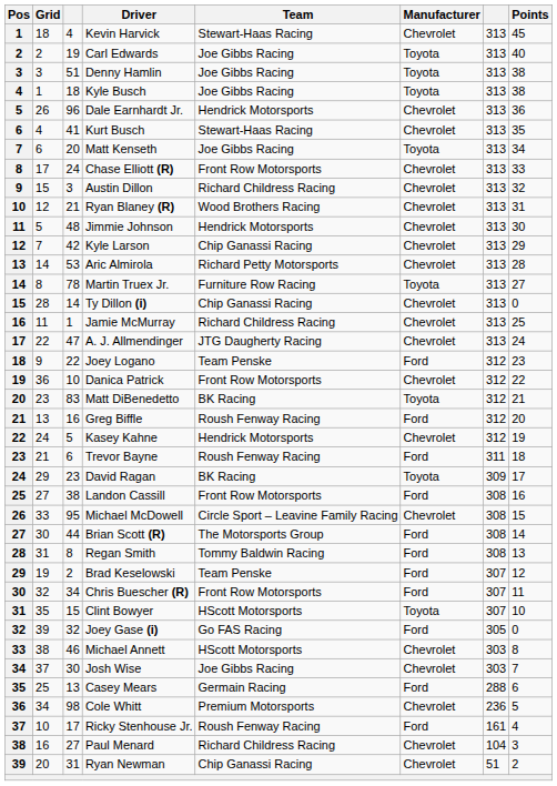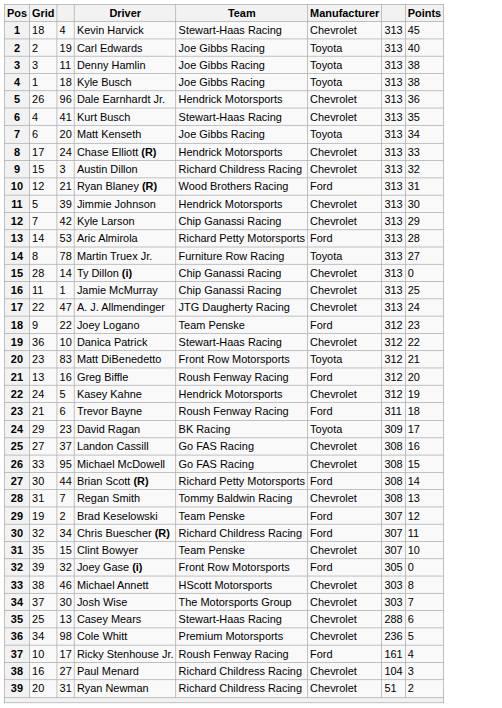 <table class="wikitable" style="font-size:95%">
 <tr>
 <th>Pos</th>
 <th>Grid</th>
 <th></th>
 <th>Driver</th>
 <th>Team</th>
 <th>Manufacturer</th>
 <th></th>
 <th>Points</th>
 </tr>
 <tr>
 <th>1</th>
 <td>18</td>
 <td>4</td>
 <td>Kevin Harvick</td>
 <td>Stewart-Haas Racing</td>
 <td>Chevrolet</td>
 <td>313</td>
 <td>45</td>
 </tr>
 <tr>
 <th>2</th>
 <td>2</td>
 <td>19</td>
 <td>Carl Edwards</td>
 <td>Joe Gibbs Racing</td>
 <td>Toyota</td>
 <td>313</td>
 <td>40</td>
 </tr>
 <tr>
 <th>3</th>
 <td>3</td>
-<td>51</td>
+<td>11</td>
 <td>Denny Hamlin</td>
 <td>Joe Gibbs Racing</td>
 <td>Toyota</td>
 <td>313</td>
 <td>38</td>
 </tr>
 <tr>
 <th>4</th>
 <td>1</td>
 <td>18</td>
 <td>Kyle Busch</td>
 <td>Joe Gibbs Racing</td>
 <td>Toyota</td>
 <td>313</td>
 <td>38</td>
 </tr>
 <tr>
 <th>5</th>
 <td>26</td>
 <td>96</td>
 <td>Dale Earnhardt Jr.</td>
 <td>Hendrick Motorsports</td>
 <td>Chevrolet</td>
 <td>313</td>
 <td>36</td>
 </tr>
 <tr>
 <th>6</th>
 <td>4</td>
 <td>41</td>
 <td>Kurt Busch</td>
 <td>Stewart-Haas Racing</td>
 <td>Chevrolet</td>
 <td>313</td>
 <td>35</td>
 </tr>
 <tr>
 <th>7</th>
 <td>6</td>
 <td>20</td>
 <td>Matt Kenseth</td>
 <td>Joe Gibbs Racing</td>
 <td>Toyota</td>
 <td>313</td>
 <td>34</td>
 </tr>
 <tr>
 <th>8</th>
 <td>17</td>
 <td>24</td>
 <td>Chase Elliott <strong>(R)</strong></td>
-<td>Front Row Motorsports</td>
+<td>Hendrick Motorsports</td>
 <td>Chevrolet</td>
 <td>313</td>
 <td>33</td>
 </tr>
 <tr>
 <th>9</th>
 <td>15</td>
 <td>3</td>
 <td>Austin Dillon</td>
 <td>Richard Childress Racing</td>
 <td>Chevrolet</td>
 <td>313</td>
 <td>32</td>
 </tr>
 <tr>
 <th>10</th>
 <td>12</td>
 <td>21</td>
 <td>Ryan Blaney <strong>(R)</strong></td>
 <td>Wood Brothers Racing</td>
-<td>Chevrolet</td>
+<td>Ford</td>
 <td>313</td>
 <td>31</td>
 </tr>
 <tr>
 <th>11</th>
 <td>5</td>
-<td>48</td>
+<td>39</td>
 <td>Jimmie Johnson</td>
 <td>Hendrick Motorsports</td>
 <td>Chevrolet</td>
 <td>313</td>
 <td>30</td>
 </tr>
 <tr>
 <th>12</th>
 <td>7</td>
 <td>42</td>
 <td>Kyle Larson</td>
 <td>Chip Ganassi Racing</td>
 <td>Chevrolet</td>
 <td>313</td>
 <td>29</td>
 </tr>
 <tr>
 <th>13</th>
 <td>14</td>
 <td>53</td>
 <td>Aric Almirola</td>
 <td>Richard Petty Motorsports</td>
-<td>Chevrolet</td>
+<td>Ford</td>
 <td>313</td>
 <td>28</td>
 </tr>
 <tr>
 <th>14</th>
 <td>8</td>
 <td>78</td>
 <td>Martin Truex Jr.</td>
 <td>Furniture Row Racing</td>
 <td>Toyota</td>
 <td>313</td>
 <td>27</td>
 </tr>
 <tr>
 <th>15</th>
 <td>28</td>
 <td>14</td>
 <td>Ty Dillon <strong>(i)</strong></td>
 <td>Chip Ganassi Racing</td>
 <td>Chevrolet</td>
 <td>313</td>
 <td>0</td>
 </tr>
 <tr>
 <th>16</th>
 <td>11</td>
 <td>1</td>
 <td>Jamie McMurray</td>
-<td>Richard Childress Racing</td>
+<td>Chip Ganassi Racing</td>
 <td>Chevrolet</td>
 <td>313</td>
 <td>25</td>
 </tr>
 <tr>
 <th>17</th>
 <td>22</td>
 <td>47</td>
 <td>A. J. Allmendinger</td>
 <td>JTG Daugherty Racing</td>
 <td>Chevrolet</td>
 <td>313</td>
 <td>24</td>
 </tr>
 <tr>
 <th>18</th>
 <td>9</td>
 <td>22</td>
 <td>Joey Logano</td>
 <td>Team Penske</td>
 <td>Ford</td>
 <td>312</td>
 <td>23</td>
 </tr>
 <tr>
 <th>19</th>
 <td>36</td>
 <td>10</td>
 <td>Danica Patrick</td>
-<td>Front Row Motorsports</td>
+<td>Stewart-Haas Racing</td>
 <td>Chevrolet</td>
 <td>312</td>
 <td>22</td>
 </tr>
 <tr>
 <th>20</th>
 <td>23</td>
 <td>83</td>
 <td>Matt DiBenedetto</td>
-<td>BK Racing</td>
+<td>Front Row Motorsports</td>
 <td>Toyota</td>
 <td>312</td>
 <td>21</td>
 </tr>
 <tr>
 <th>21</th>
 <td>13</td>
 <td>16</td>
 <td>Greg Biffle</td>
 <td>Roush Fenway Racing</td>
 <td>Ford</td>
 <td>312</td>
 <td>20</td>
 </tr>
 <tr>
 <th>22</th>
 <td>24</td>
 <td>5</td>
 <td>Kasey Kahne</td>
 <td>Hendrick Motorsports</td>
 <td>Chevrolet</td>
 <td>312</td>
 <td>19</td>
 </tr>
 <tr>
 <th>23</th>
 <td>21</td>
 <td>6</td>
 <td>Trevor Bayne</td>
 <td>Roush Fenway Racing</td>
 <td>Ford</td>
 <td>311</td>
 <td>18</td>
 </tr>
 <tr>
 <th>24</th>
 <td>29</td>
 <td>23</td>
 <td>David Ragan</td>
 <td>BK Racing</td>
 <td>Toyota</td>
 <td>309</td>
 <td>17</td>
 </tr>
 <tr>
 <th>25</th>
 <td>27</td>
-<td>38</td>
+<td>37</td>
 <td>Landon Cassill</td>
-<td>Front Row Motorsports</td>
-<td>Ford</td>
+<td>Go FAS Racing</td>
+<td>Chevrolet</td>
 <td>308</td>
 <td>16</td>
 </tr>
 <tr>
 <th>26</th>
 <td>33</td>
 <td>95</td>
 <td>Michael McDowell</td>
-<td>Circle Sport – Leavine Family Racing</td>
+<td>Go FAS Racing</td>
 <td>Chevrolet</td>
 <td>308</td>
 <td>15</td>
 </tr>
 <tr>
 <th>27</th>
 <td>30</td>
 <td>44</td>
 <td>Brian Scott <strong>(R)</strong></td>
-<td>The Motorsports Group</td>
+<td>Richard Petty Motorsports</td>
 <td>Ford</td>
 <td>308</td>
 <td>14</td>
 </tr>
 <tr>
 <th>28</th>
 <td>31</td>
-<td>8</td>
+<td>7</td>
 <td>Regan Smith</td>
 <td>Tommy Baldwin Racing</td>
-<td>Ford</td>
+<td>Chevrolet</td>
 <td>308</td>
 <td>13</td>
 </tr>
 <tr>
 <th>29</th>
 <td>19</td>
 <td>2</td>
 <td>Brad Keselowski</td>
 <td>Team Penske</td>
 <td>Ford</td>
 <td>307</td>
 <td>12</td>
 </tr>
 <tr>
 <th>30</th>
 <td>32</td>
 <td>34</td>
 <td>Chris Buescher <strong>(R)</strong></td>
-<td>Front Row Motorsports</td>
+<td>Richard Childress Racing</td>
 <td>Ford</td>
 <td>307</td>
 <td>11</td>
 </tr>
 <tr>
 <th>31</th>
 <td>35</td>
 <td>15</td>
 <td>Clint Bowyer</td>
-<td>HScott Motorsports</td>
-<td>Toyota</td>
+<td>Team Penske</td>
+<td>Chevrolet</td>
 <td>307</td>
 <td>10</td>
 </tr>
 <tr>
 <th>32</th>
 <td>39</td>
 <td>32</td>
 <td>Joey Gase <strong>(i)</strong></td>
-<td>Go FAS Racing</td>
+<td>Front Row Motorsports</td>
 <td>Ford</td>
 <td>305</td>
 <td>0</td>
 </tr>
 <tr>
 <th>33</th>
 <td>38</td>
 <td>46</td>
 <td>Michael Annett</td>
 <td>HScott Motorsports</td>
 <td>Chevrolet</td>
 <td>303</td>
 <td>8</td>
 </tr>
 <tr>
 <th>34</th>
 <td>37</td>
 <td>30</td>
 <td>Josh Wise</td>
-<td>Joe Gibbs Racing</td>
+<td>The Motorsports Group</td>
 <td>Chevrolet</td>
 <td>303</td>
 <td>7</td>
 </tr>
 <tr>
 <th>35</th>
 <td>25</td>
 <td>13</td>
 <td>Casey Mears</td>
-<td>Germain Racing</td>
-<td>Ford</td>
+<td>Stewart-Haas Racing</td>
+<td>Chevrolet</td>
 <td>288</td>
 <td>6</td>
 </tr>
 <tr>
 <th>36</th>
 <td>34</td>
 <td>98</td>
 <td>Cole Whitt</td>
 <td>Premium Motorsports</td>
 <td>Chevrolet</td>
 <td>236</td>
 <td>5</td>
 </tr>
 <tr>
 <th>37</th>
 <td>10</td>
 <td>17</td>
 <td>Ricky Stenhouse Jr.</td>
 <td>Roush Fenway Racing</td>
 <td>Ford</td>
 <td>161</td>
 <td>4</td>
 </tr>
 <tr>
 <th>38</th>
 <td>16</td>
 <td>27</td>
 <td>Paul Menard</td>
 <td>Richard Childress Racing</td>
 <td>Chevrolet</td>
 <td>104</td>
 <td>3</td>
 </tr>
 <tr>
 <th>39</th>
 <td>20</td>
 <td>31</td>
 <td>Ryan Newman</td>
-<td>Chip Ganassi Racing</td>
+<td>Richard Childress Racing</td>
 <td>Chevrolet</td>
 <td>51</td>
 <td>2</td>
 </tr>
 <tr class="sortbottom">
 <th colspan="9"></th>
 </tr>
 </table>
